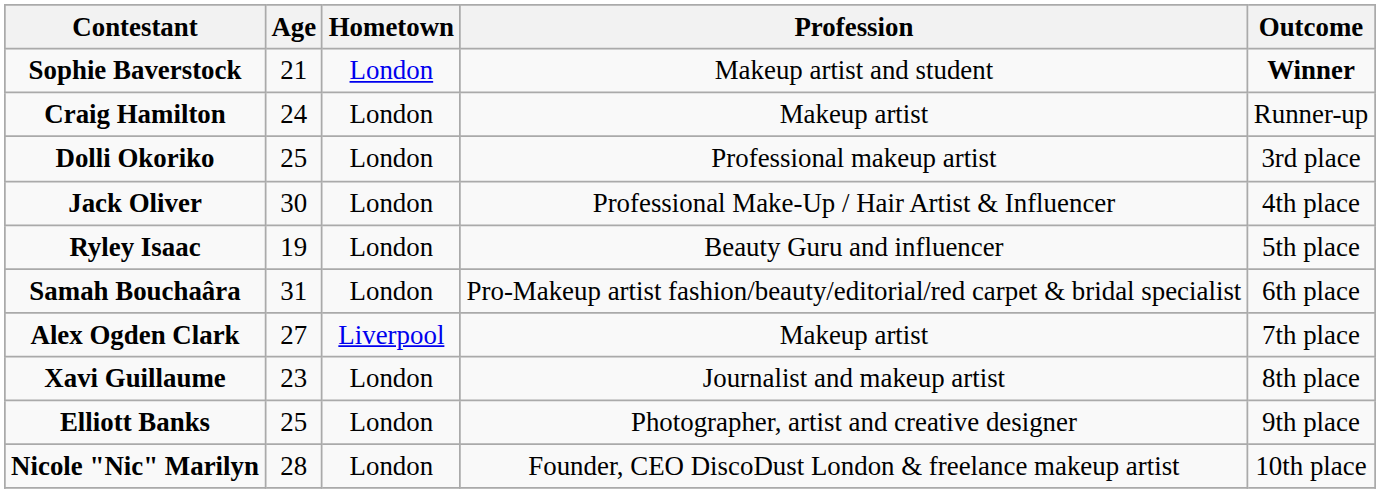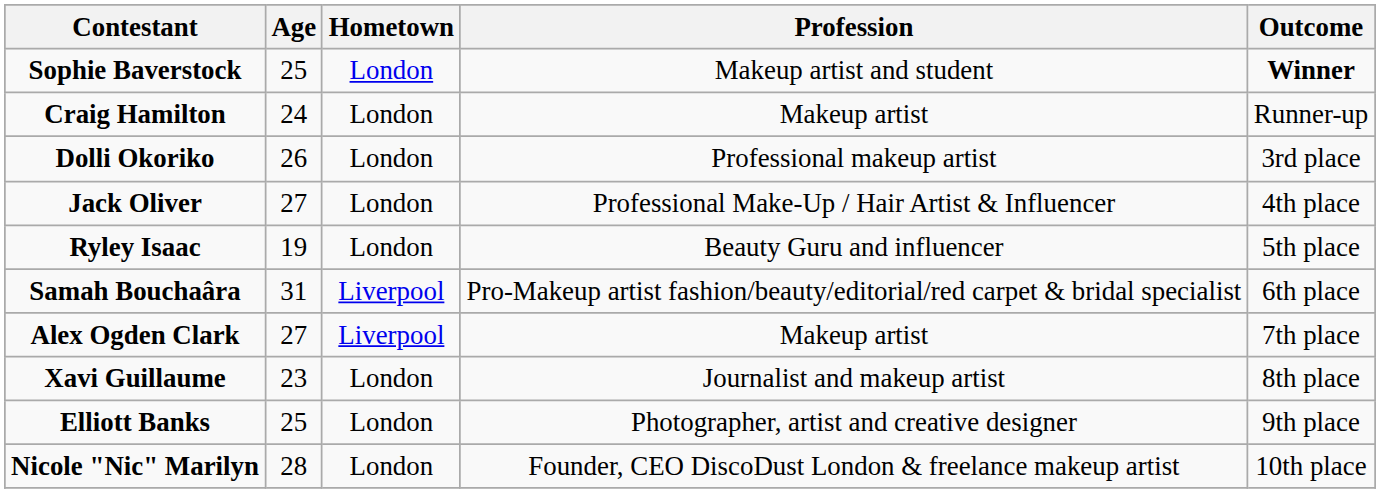 <table class="wikitable sortable" border="2" style="text-align:center;font-size:96%">
 <tr>
 <th>Contestant</th>
 <th>Age</th>
 <th>Hometown</th>
 <th>Profession</th>
 <th>Outcome</th>
 </tr>
 <tr>
 <td><strong>Sophie Baverstock</strong></td>
-<td>21</td>
+<td>25</td>
 <td><a href='#'>London</a></td>
 <td>Makeup artist and student</td>
 <td><strong>Winner</strong></td>
 </tr>
 <tr>
 <td><strong>Craig Hamilton</strong></td>
 <td>24</td>
 <td>London</td>
 <td>Makeup artist</td>
 <td>Runner-up</td>
 </tr>
 <tr>
 <td><strong>Dolli Okoriko</strong></td>
-<td>25</td>
+<td>26</td>
 <td>London</td>
 <td>Professional makeup artist</td>
 <td>3rd place</td>
 </tr>
 <tr>
 <td><strong>Jack Oliver</strong></td>
-<td>30</td>
+<td>27</td>
 <td>London</td>
 <td>Professional Make-Up / Hair Artist & Influencer</td>
 <td>4th place</td>
 </tr>
 <tr>
 <td><strong>Ryley Isaac</strong></td>
 <td>19</td>
 <td>London</td>
 <td>Beauty Guru and influencer</td>
 <td>5th place</td>
 </tr>
 <tr>
 <td><strong>Samah Bouchaâra </strong></td>
 <td>31</td>
-<td>London</td>
+<td><a href='#'>Liverpool</a></td>
 <td>Pro-Makeup artist fashion/beauty/editorial/red carpet & bridal specialist</td>
 <td>6th place</td>
 </tr>
 <tr>
 <td><strong>Alex Ogden Clark</strong></td>
 <td>27</td>
 <td><a href='#'>Liverpool</a></td>
 <td>Makeup artist</td>
 <td>7th place</td>
 </tr>
 <tr>
 <td><strong>Xavi Guillaume</strong></td>
 <td>23</td>
 <td>London</td>
 <td>Journalist and makeup artist</td>
 <td>8th place</td>
 </tr>
 <tr>
 <td><strong>Elliott Banks</strong></td>
 <td>25</td>
 <td>London</td>
 <td>Photographer, artist and creative designer</td>
 <td>9th place</td>
 </tr>
 <tr>
 <td><strong>Nicole "Nic" Marilyn</strong></td>
 <td>28</td>
 <td>London</td>
 <td>Founder, CEO DiscoDust London & freelance makeup artist</td>
 <td>10th place</td>
 </tr>
 </table>
